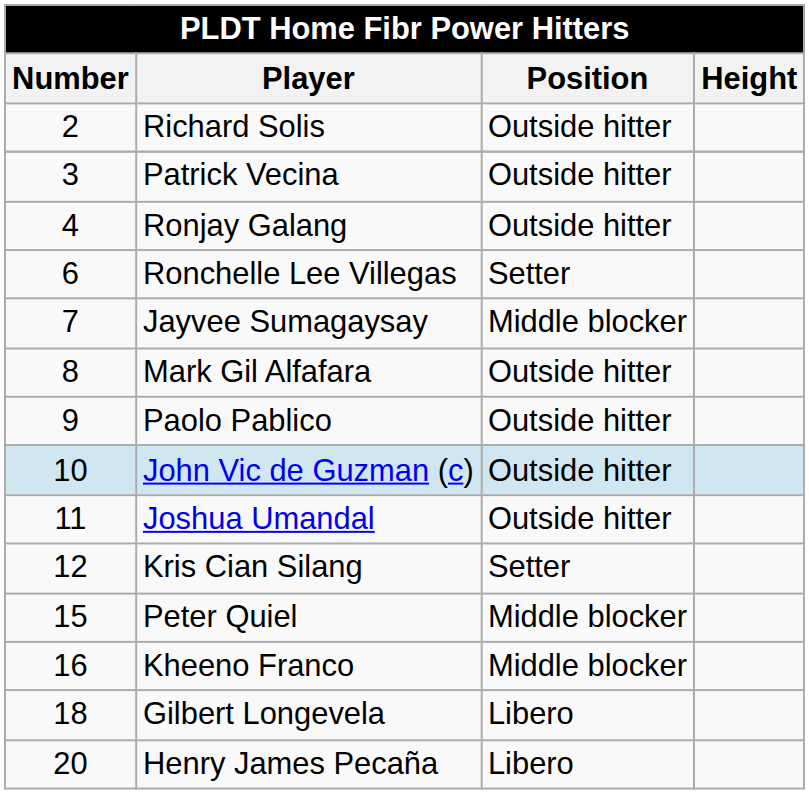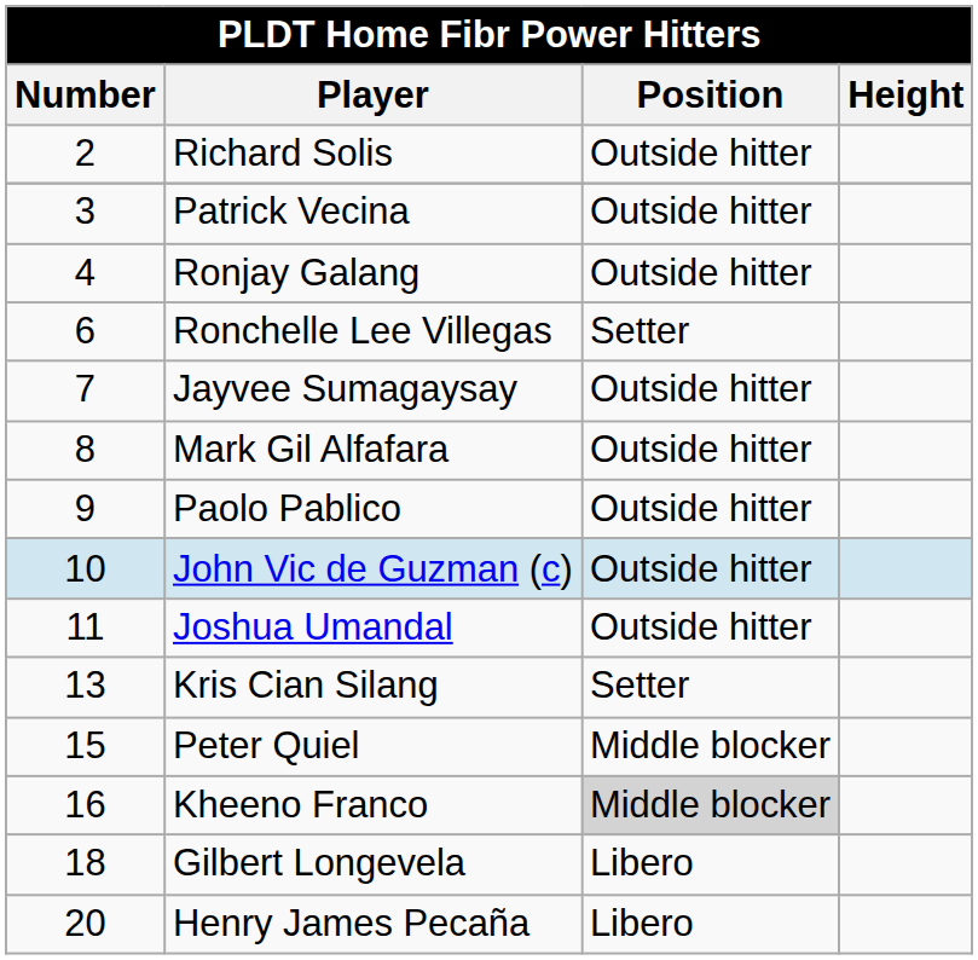 <table class="wikitable sortable" style="text-align: left">
 <tr>
 <th colspan="4" style="background: black; color:white; text-align: center"><strong>PLDT Home Fibr Power Hitters</strong></th>
 </tr>
 <tr style="background:#FFFFFF;">
 <th width:25px>Number</th>
 <th width:300px>Player</th>
 <th width:110px>Position</th>
 <th width:110px>Height</th>
 </tr>
 <tr>
 <td align=center>2</td>
 <td> Richard Solis</td>
 <td>Outside hitter</td>
 <td></td>
 </tr>
 <tr>
 </tr>
 <tr>
 <td align=center>3</td>
 <td> Patrick Vecina</td>
 <td>Outside hitter</td>
 <td></td>
 </tr>
 <tr>
 <td align=center>4</td>
 <td> Ronjay Galang</td>
 <td>Outside hitter</td>
 <td></td>
 </tr>
 <tr>
 <td align=center>6</td>
 <td> Ronchelle Lee Villegas</td>
 <td>Setter</td>
 <td></td>
 </tr>
 <tr>
 <td align=center>7</td>
 <td> Jayvee Sumagaysay</td>
-<td>Middle blocker</td>
+<td>Outside hitter</td>
 <td></td>
 </tr>
 <tr>
 <td align=center>8</td>
 <td> Mark Gil Alfafara</td>
 <td>Outside hitter</td>
 <td></td>
 </tr>
 <tr>
 <td align=center>9</td>
 <td> Paolo Pablico</td>
 <td>Outside hitter</td>
 <td></td>
 </tr>
 <tr bgcolor=#D0E6F>
 <td align=center>10</td>
 <td> <a href='#'>John Vic de Guzman</a> (<a href='#'>c</a>)</td>
 <td>Outside hitter</td>
 <td></td>
 </tr>
 <tr>
 <td align=center>11</td>
 <td> <a href='#'>Joshua Umandal</a></td>
 <td>Outside hitter</td>
 <td></td>
 </tr>
 <tr>
-<td align=center>12</td>
+<td align=center>13</td>
 <td> Kris Cian Silang</td>
 <td>Setter</td>
 <td></td>
 </tr>
 <tr>
 <td align=center>15</td>
 <td> Peter Quiel</td>
 <td>Middle blocker</td>
 <td></td>
 </tr>
 <tr>
 <td align=center>16</td>
 <td> Kheeno Franco</td>
-<td>Middle blocker</td>
+<td style="background: lightgrey;">Middle blocker</td>
 <td></td>
 </tr>
 <tr>
 <td align=center>18</td>
 <td> Gilbert Longevela</td>
 <td>Libero</td>
 <td></td>
 </tr>
 <tr>
 <td align=center>20</td>
 <td> Henry James Pecaña</td>
 <td>Libero</td>
 <td></td>
 </tr>
 </table>
